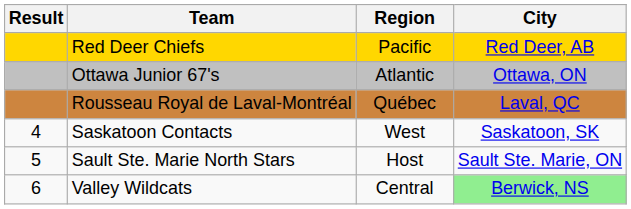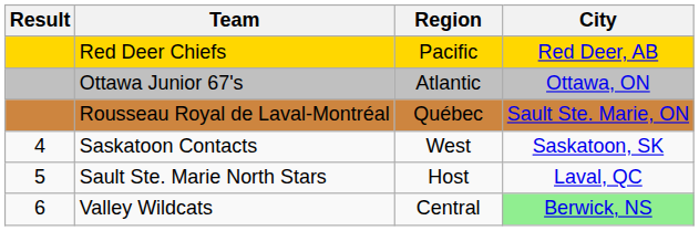 <table class="wikitable" style="text-align: center;">
 <tr>
 <th width=20>Result</th>
 <th>Team</th>
 <th width=80>Region</th>
 <th>City</th>
 </tr>
 <tr align="center" bgcolor=Gold>
 <td></td>
 <td align="left">Red Deer Chiefs</td>
 <td>Pacific</td>
 <td><a href='#'>Red Deer, AB</a></td>
 </tr>
 <tr align="center" bgcolor=Silver>
 <td></td>
 <td align="left">Ottawa Junior 67's</td>
 <td>Atlantic</td>
 <td><a href='#'>Ottawa, ON</a></td>
 </tr>
 <tr align="center" bgcolor=Peru>
 <td></td>
 <td align="left">Rousseau Royal de Laval-Montréal</td>
 <td>Québec</td>
-<td><a href='#'>Laval, QC</a></td>
+<td><a href='#'>Sault Ste. Marie, ON</a></td>
 </tr>
 <tr>
 <td>4</td>
 <td align="left">Saskatoon Contacts</td>
 <td>West</td>
 <td><a href='#'>Saskatoon, SK</a></td>
 </tr>
 <tr>
 <td>5</td>
 <td align="left">Sault Ste. Marie North Stars</td>
 <td>Host</td>
-<td><a href='#'>Sault Ste. Marie, ON</a></td>
+<td><a href='#'>Laval, QC</a></td>
 </tr>
 <tr>
 <td>6</td>
 <td align="left">Valley Wildcats</td>
 <td>Central</td>
 <td style="background: lightgreen;"><a href='#'>Berwick, NS</a></td>
 </tr>
 </table>
